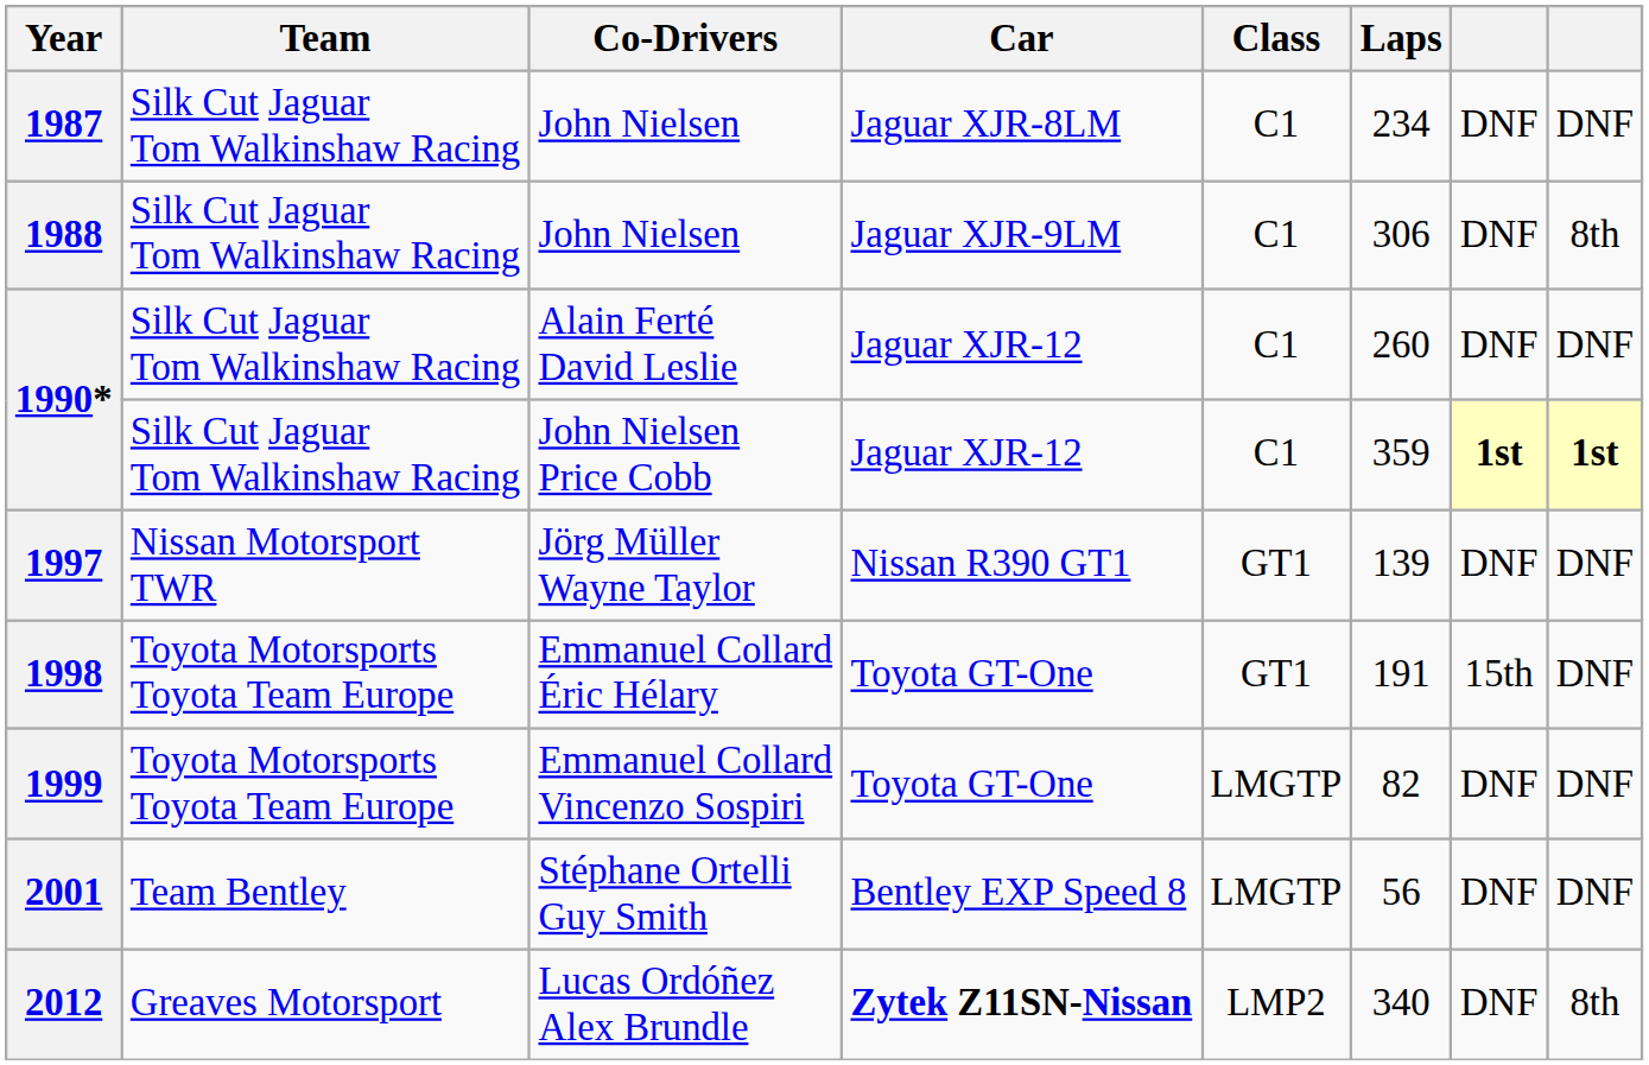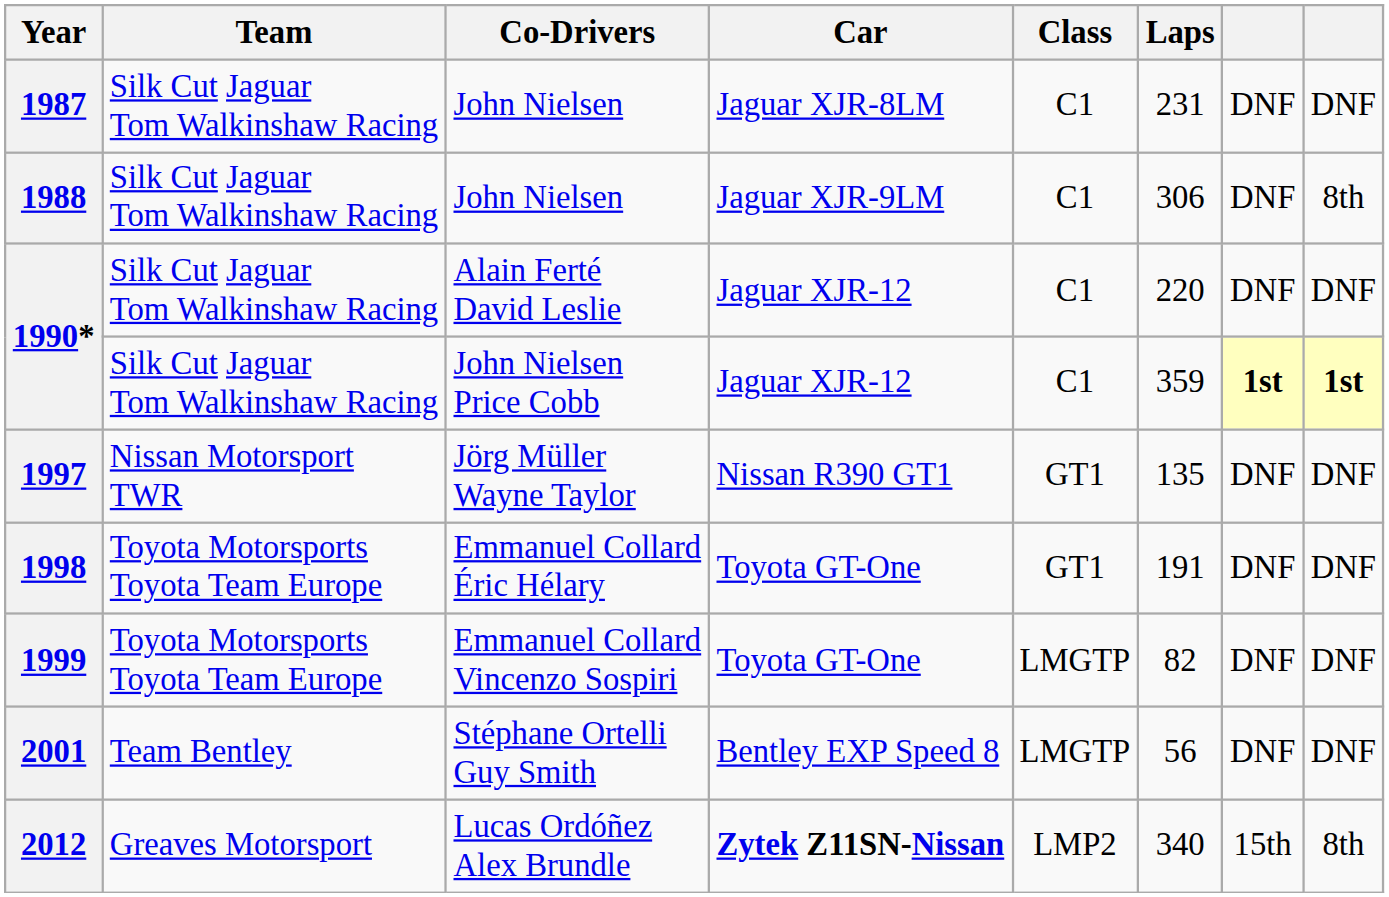 <table class="wikitable" style="text-align:center; font-size:90%">
 <tr>
 <th>Year</th>
 <th>Team</th>
 <th>Co-Drivers</th>
 <th>Car</th>
 <th>Class</th>
 <th>Laps</th>
 <th></th>
 <th></th>
 </tr>
 <tr>
 <th><a href='#'>1987</a></th>
 <td align="left" nowrap> <a href='#'>Silk Cut</a> <a href='#'>Jaguar</a><br> <a href='#'>Tom Walkinshaw Racing</a></td>
 <td align="left" nowrap> <a href='#'>John Nielsen</a></td>
 <td align="left" nowrap><a href='#'>Jaguar XJR-8LM</a></td>
 <td>C1</td>
-<td>234</td>
+<td>231</td>
 <td>DNF</td>
 <td>DNF</td>
 </tr>
 <tr>
 <th><a href='#'>1988</a></th>
 <td align="left" nowrap> <a href='#'>Silk Cut</a> <a href='#'>Jaguar</a><br> <a href='#'>Tom Walkinshaw Racing</a></td>
 <td align="left" nowrap> <a href='#'>John Nielsen</a></td>
 <td align="left" nowrap><a href='#'>Jaguar XJR-9LM</a></td>
 <td>C1</td>
 <td>306</td>
 <td>DNF</td>
 <td>8th</td>
 </tr>
 <tr>
 <th rowspan="2"><a href='#'>1990</a>*</th>
 <td align="left" nowrap> <a href='#'>Silk Cut</a> <a href='#'>Jaguar</a><br> <a href='#'>Tom Walkinshaw Racing</a></td>
 <td align="left" nowrap> <a href='#'>Alain Ferté</a><br> <a href='#'>David Leslie</a></td>
 <td align="left" nowrap><a href='#'>Jaguar XJR-12</a></td>
 <td>C1</td>
-<td>260</td>
+<td>220</td>
 <td>DNF</td>
 <td>DNF</td>
 </tr>
 <tr>
 <td align="left" nowrap> <a href='#'>Silk Cut</a> <a href='#'>Jaguar</a><br> <a href='#'>Tom Walkinshaw Racing</a></td>
 <td align="left" nowrap> <a href='#'>John Nielsen</a><br> <a href='#'>Price Cobb</a></td>
 <td align="left" nowrap><a href='#'>Jaguar XJR-12</a></td>
 <td>C1</td>
 <td>359</td>
 <td style="background:#ffffbf;"><strong>1st</strong></td>
 <td style="background:#ffffbf;"><strong>1st</strong></td>
 </tr>
 <tr>
 <th><a href='#'>1997</a></th>
 <td align="left" nowrap> <a href='#'>Nissan Motorsport</a><br> <a href='#'>TWR</a></td>
 <td align="left" nowrap> <a href='#'>Jörg Müller</a><br> <a href='#'>Wayne Taylor</a></td>
 <td align="left" nowrap><a href='#'>Nissan R390 GT1</a></td>
 <td>GT1</td>
-<td>139</td>
+<td>135</td>
 <td>DNF</td>
 <td>DNF</td>
 </tr>
 <tr>
 <th><a href='#'>1998</a></th>
 <td align="left" nowrap> <a href='#'>Toyota Motorsports</a><br> <a href='#'>Toyota Team Europe</a></td>
 <td align="left" nowrap> <a href='#'>Emmanuel Collard</a><br> <a href='#'>Éric Hélary</a></td>
 <td align="left" nowrap><a href='#'>Toyota GT-One</a></td>
 <td>GT1</td>
 <td>191</td>
-<td>15th</td>
+<td>DNF</td>
 <td>DNF</td>
 </tr>
 <tr>
 <th><a href='#'>1999</a></th>
 <td align="left" nowrap> <a href='#'>Toyota Motorsports</a><br> <a href='#'>Toyota Team Europe</a></td>
 <td align="left" nowrap> <a href='#'>Emmanuel Collard</a><br> <a href='#'>Vincenzo Sospiri</a></td>
 <td align="left" nowrap><a href='#'>Toyota GT-One</a></td>
 <td>LMGTP</td>
 <td>82</td>
 <td>DNF</td>
 <td>DNF</td>
 </tr>
 <tr>
 <th><a href='#'>2001</a></th>
 <td align="left" nowrap> <a href='#'>Team Bentley</a></td>
 <td align="left" nowrap> <a href='#'>Stéphane Ortelli</a><br> <a href='#'>Guy Smith</a></td>
 <td align="left" nowrap><a href='#'>Bentley EXP Speed 8</a></td>
 <td>LMGTP</td>
 <td>56</td>
 <td>DNF</td>
 <td>DNF</td>
 </tr>
 <tr>
 <th><a href='#'>2012</a></th>
 <td align="left" nowrap> <a href='#'>Greaves Motorsport</a></td>
 <td align="left" nowrap> <a href='#'>Lucas Ordóñez</a> <br> <a href='#'>Alex Brundle</a></td>
 <td align="left" nowrap><strong><a href='#'>Zytek</a> Z11SN-<a href='#'>Nissan</a></strong></td>
 <td>LMP2</td>
 <td>340</td>
-<td>DNF</td>
+<td>15th</td>
 <td>8th</td>
 </tr>
 </table>
